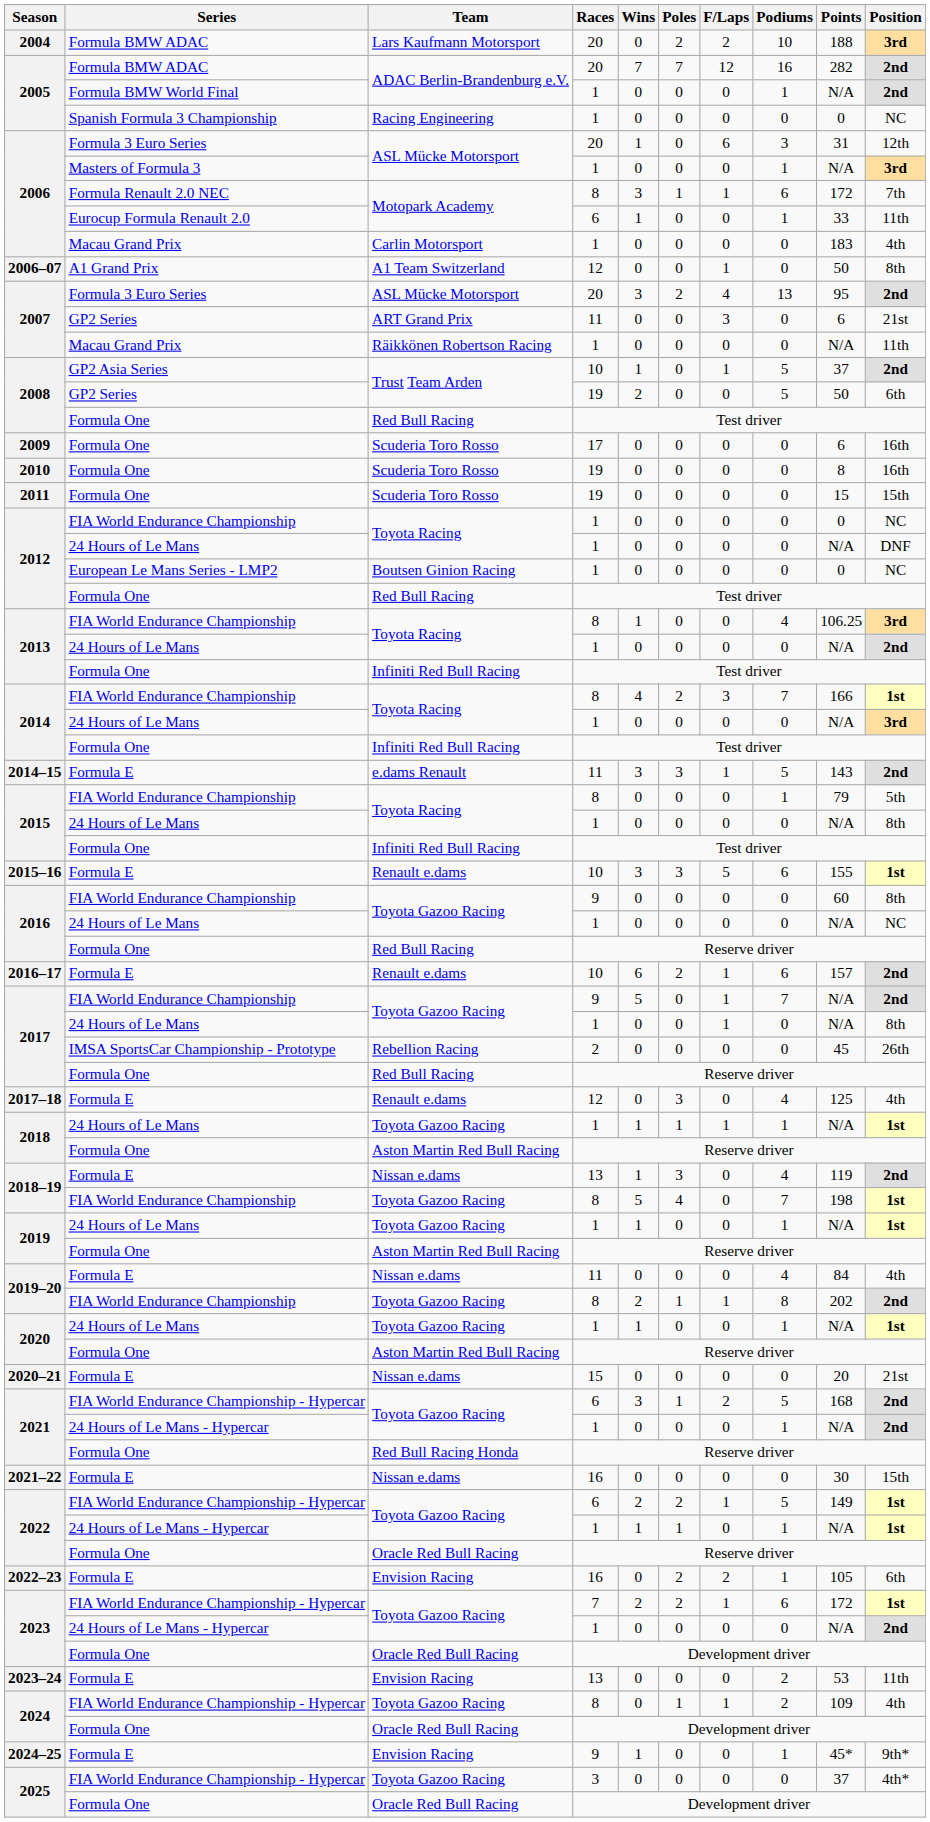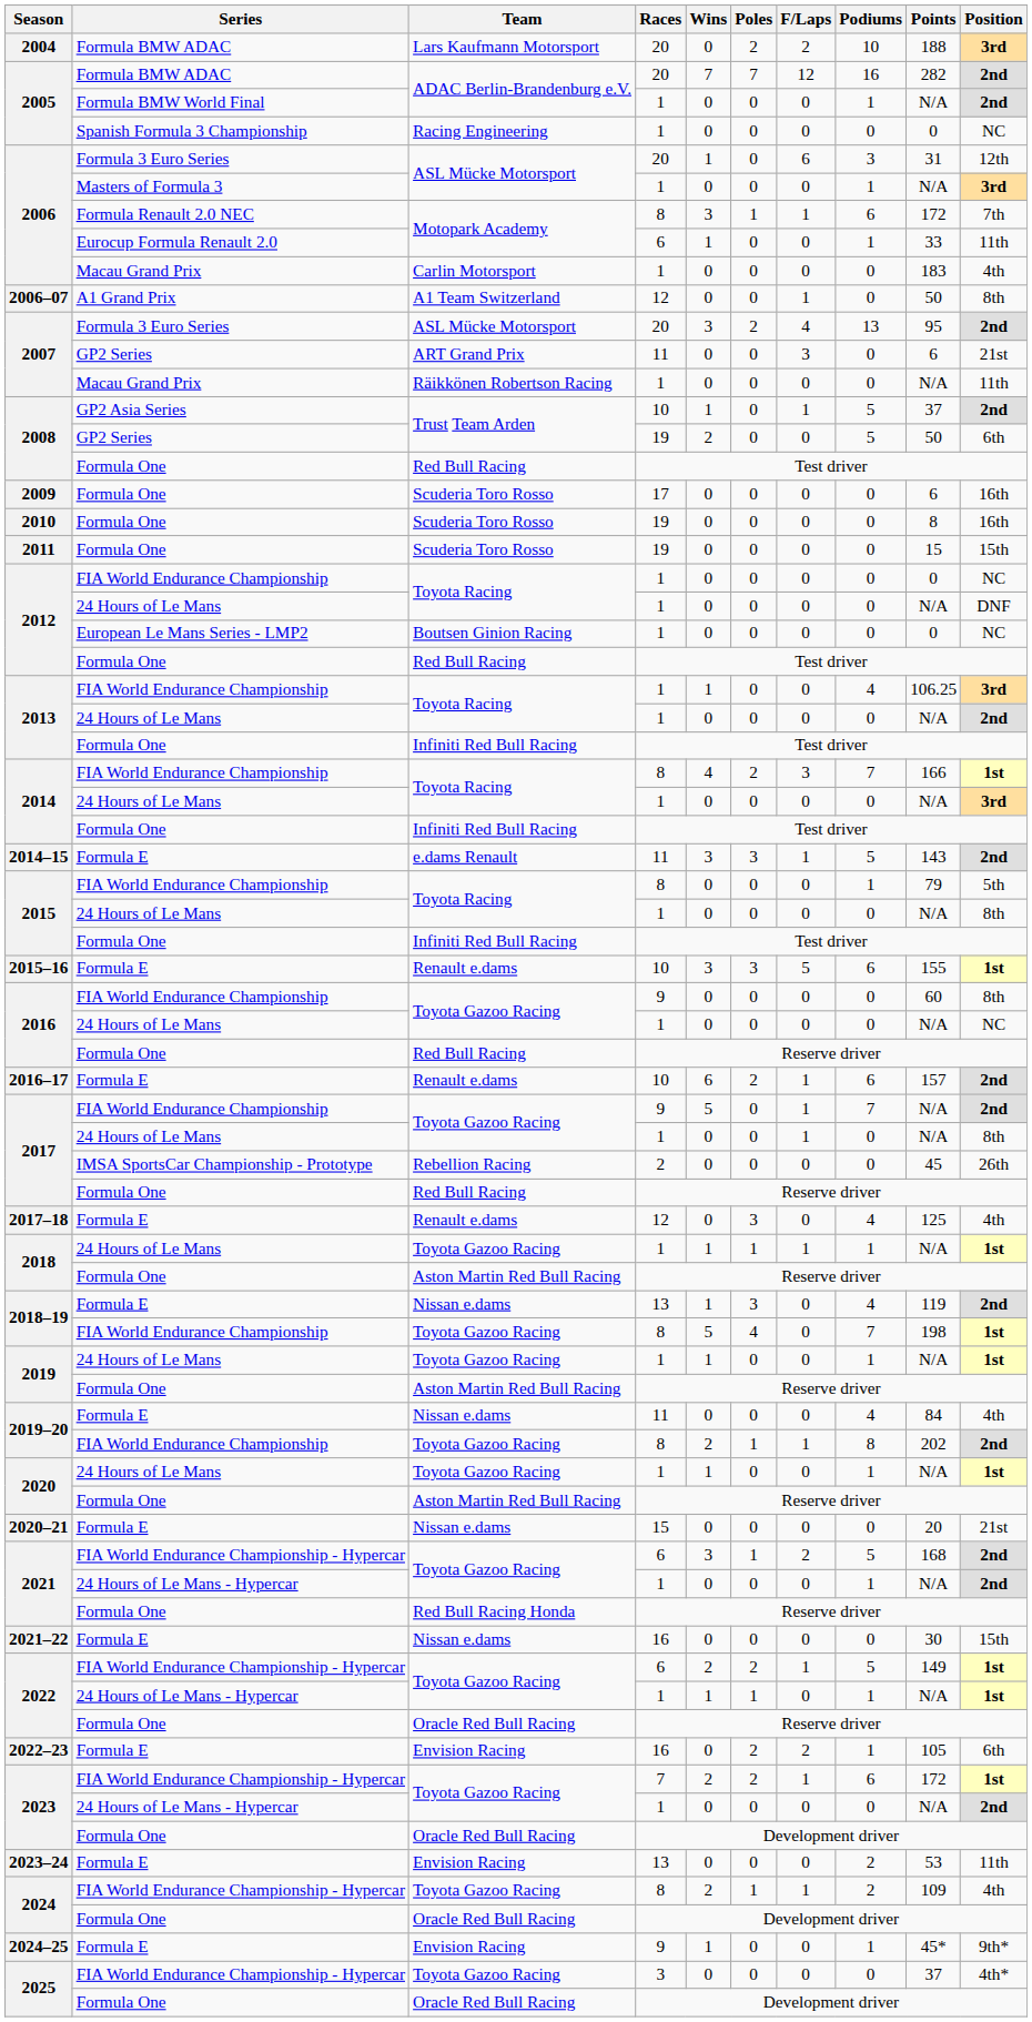 <table class="wikitable" style="font-size: 90%; text-align:center">
 <tr>
 <th>Season</th>
 <th>Series</th>
 <th>Team</th>
 <th>Races</th>
 <th>Wins</th>
 <th>Poles</th>
 <th>F/Laps</th>
 <th>Podiums</th>
 <th>Points</th>
 <th>Position</th>
 </tr>
 <tr>
 <th>2004</th>
 <td align=left><a href='#'>Formula BMW ADAC</a></td>
 <td align=left><a href='#'>Lars Kaufmann Motorsport</a></td>
 <td>20</td>
 <td>0</td>
 <td>2</td>
 <td>2</td>
 <td>10</td>
 <td>188</td>
 <td style="background:#FFDF9F;"><strong>3rd</strong></td>
 </tr>
 <tr>
 <th rowspan=3>2005</th>
 <td align=left><a href='#'>Formula BMW ADAC</a></td>
 <td align=left rowspan=2 nowrap><a href='#'>ADAC Berlin-Brandenburg e.V.</a></td>
 <td>20</td>
 <td>7</td>
 <td>7</td>
 <td>12</td>
 <td>16</td>
 <td>282</td>
 <td style="background:#DFDFDF;"><strong>2nd</strong></td>
 </tr>
 <tr>
 <td align=left><a href='#'>Formula BMW World Final</a></td>
 <td>1</td>
 <td>0</td>
 <td>0</td>
 <td>0</td>
 <td>1</td>
 <td>N/A</td>
 <td style="background:#DFDFDF;"><strong>2nd</strong></td>
 </tr>
 <tr>
 <td align=left><a href='#'>Spanish Formula 3 Championship</a></td>
 <td align=left><a href='#'>Racing Engineering</a></td>
 <td>1</td>
 <td>0</td>
 <td>0</td>
 <td>0</td>
 <td>0</td>
 <td>0</td>
 <td>NC</td>
 </tr>
 <tr>
 <th rowspan=5>2006</th>
 <td align=left><a href='#'>Formula 3 Euro Series</a></td>
 <td align=left rowspan=2><a href='#'>ASL Mücke Motorsport</a></td>
 <td>20</td>
 <td>1</td>
 <td>0</td>
 <td>6</td>
 <td>3</td>
 <td>31</td>
 <td>12th</td>
 </tr>
 <tr>
 <td align=left><a href='#'>Masters of Formula 3</a></td>
 <td>1</td>
 <td>0</td>
 <td>0</td>
 <td>0</td>
 <td>1</td>
 <td>N/A</td>
 <td style="background:#FFDF9F;"><strong>3rd</strong></td>
 </tr>
 <tr>
 <td align=left><a href='#'>Formula Renault 2.0 NEC</a></td>
 <td align=left rowspan=2><a href='#'>Motopark Academy</a></td>
 <td>8</td>
 <td>3</td>
 <td>1</td>
 <td>1</td>
 <td>6</td>
 <td>172</td>
 <td>7th</td>
 </tr>
 <tr>
 <td align=left><a href='#'>Eurocup Formula Renault 2.0</a></td>
 <td>6</td>
 <td>1</td>
 <td>0</td>
 <td>0</td>
 <td>1</td>
 <td>33</td>
 <td>11th</td>
 </tr>
 <tr>
 <td align=left><a href='#'>Macau Grand Prix</a></td>
 <td align=left><a href='#'>Carlin Motorsport</a></td>
 <td>1</td>
 <td>0</td>
 <td>0</td>
 <td>0</td>
 <td>0</td>
 <td>183</td>
 <td>4th</td>
 </tr>
 <tr>
 <th>2006–07</th>
 <td align=left><a href='#'>A1 Grand Prix</a></td>
 <td align=left><a href='#'>A1 Team Switzerland</a></td>
 <td>12</td>
 <td>0</td>
 <td>0</td>
 <td>1</td>
 <td>0</td>
 <td>50</td>
 <td>8th</td>
 </tr>
 <tr>
 <th rowspan=3>2007</th>
 <td align=left><a href='#'>Formula 3 Euro Series</a></td>
 <td align=left><a href='#'>ASL Mücke Motorsport</a></td>
 <td>20</td>
 <td>3</td>
 <td>2</td>
 <td>4</td>
 <td>13</td>
 <td>95</td>
 <td style="background:#DFDFDF;"><strong>2nd</strong></td>
 </tr>
 <tr>
 <td align=left><a href='#'>GP2 Series</a></td>
 <td align=left><a href='#'>ART Grand Prix</a></td>
 <td>11</td>
 <td>0</td>
 <td>0</td>
 <td>3</td>
 <td>0</td>
 <td>6</td>
 <td>21st</td>
 </tr>
 <tr>
 <td align=left><a href='#'>Macau Grand Prix</a></td>
 <td align=left><a href='#'>Räikkönen Robertson Racing</a></td>
 <td>1</td>
 <td>0</td>
 <td>0</td>
 <td>0</td>
 <td>0</td>
 <td>N/A</td>
 <td>11th</td>
 </tr>
 <tr>
 <th rowspan=3>2008</th>
 <td align=left><a href='#'>GP2 Asia Series</a></td>
 <td align=left rowspan=2><a href='#'>Trust</a> <a href='#'>Team Arden</a></td>
 <td>10</td>
 <td>1</td>
 <td>0</td>
 <td>1</td>
 <td>5</td>
 <td>37</td>
 <td style="background:#DFDFDF;"><strong>2nd</strong></td>
 </tr>
 <tr>
 <td align=left><a href='#'>GP2 Series</a></td>
 <td>19</td>
 <td>2</td>
 <td>0</td>
 <td>0</td>
 <td>5</td>
 <td>50</td>
 <td>6th</td>
 </tr>
 <tr>
 <td align=left><a href='#'>Formula One</a></td>
 <td align=left><a href='#'>Red Bull Racing</a></td>
 <td align=center colspan=7>Test driver</td>
 </tr>
 <tr>
 <th>2009</th>
 <td align=left><a href='#'>Formula One</a></td>
 <td align=left><a href='#'>Scuderia Toro Rosso</a></td>
 <td>17</td>
 <td>0</td>
 <td>0</td>
 <td>0</td>
 <td>0</td>
 <td>6</td>
 <td>16th</td>
 </tr>
 <tr>
 <th>2010</th>
 <td align=left><a href='#'>Formula One</a></td>
 <td align=left><a href='#'>Scuderia Toro Rosso</a></td>
 <td>19</td>
 <td>0</td>
 <td>0</td>
 <td>0</td>
 <td>0</td>
 <td>8</td>
 <td>16th</td>
 </tr>
 <tr>
 <th>2011</th>
 <td align=left><a href='#'>Formula One</a></td>
 <td align=left><a href='#'>Scuderia Toro Rosso</a></td>
 <td>19</td>
 <td>0</td>
 <td>0</td>
 <td>0</td>
 <td>0</td>
 <td>15</td>
 <td>15th</td>
 </tr>
 <tr>
 <th rowspan=4>2012</th>
 <td align=left><a href='#'>FIA World Endurance Championship</a></td>
 <td align=left rowspan=2><a href='#'>Toyota Racing</a></td>
 <td>1</td>
 <td>0</td>
 <td>0</td>
 <td>0</td>
 <td>0</td>
 <td>0</td>
 <td>NC</td>
 </tr>
 <tr>
 <td align=left><a href='#'>24 Hours of Le Mans</a></td>
 <td>1</td>
 <td>0</td>
 <td>0</td>
 <td>0</td>
 <td>0</td>
 <td>N/A</td>
 <td>DNF</td>
 </tr>
 <tr>
 <td align=left><a href='#'>European Le Mans Series - LMP2</a></td>
 <td align=left><a href='#'>Boutsen Ginion Racing</a></td>
 <td>1</td>
 <td>0</td>
 <td>0</td>
 <td>0</td>
 <td>0</td>
 <td>0</td>
 <td>NC</td>
 </tr>
 <tr>
 <td align=left><a href='#'>Formula One</a></td>
 <td align=left><a href='#'>Red Bull Racing</a></td>
 <td align=center colspan=7>Test driver</td>
 </tr>
 <tr>
 <th rowspan=3>2013</th>
 <td align=left><a href='#'>FIA World Endurance Championship</a></td>
 <td align=left rowspan=2><a href='#'>Toyota Racing</a></td>
-<td>8</td>
+<td>1</td>
 <td>1</td>
 <td>0</td>
 <td>0</td>
 <td>4</td>
 <td>106.25</td>
 <td style="background:#FFDF9F;"><strong>3rd</strong></td>
 </tr>
 <tr>
 <td align=left><a href='#'>24 Hours of Le Mans</a></td>
 <td>1</td>
 <td>0</td>
 <td>0</td>
 <td>0</td>
 <td>0</td>
 <td>N/A</td>
 <td style="background:#DFDFDF;"><strong>2nd</strong></td>
 </tr>
 <tr>
 <td align=left><a href='#'>Formula One</a></td>
 <td align=left><a href='#'>Infiniti Red Bull Racing</a></td>
 <td align=center colspan=7>Test driver</td>
 </tr>
 <tr>
 <th rowspan=3>2014</th>
 <td align=left><a href='#'>FIA World Endurance Championship</a></td>
 <td align=left rowspan=2><a href='#'>Toyota Racing</a></td>
 <td>8</td>
 <td>4</td>
 <td>2</td>
 <td>3</td>
 <td>7</td>
 <td>166</td>
 <td style="background:#FFFFBF;"><strong>1st</strong></td>
 </tr>
 <tr>
 <td align=left><a href='#'>24 Hours of Le Mans</a></td>
 <td>1</td>
 <td>0</td>
 <td>0</td>
 <td>0</td>
 <td>0</td>
 <td>N/A</td>
 <td style="background:#FFDF9F;"><strong>3rd</strong></td>
 </tr>
 <tr>
 <td align=left><a href='#'>Formula One</a></td>
 <td align=left><a href='#'>Infiniti Red Bull Racing</a></td>
 <td align="center" colspan=7>Test driver</td>
 </tr>
 <tr>
 <th>2014–15</th>
 <td align=left><a href='#'>Formula E</a></td>
 <td align=left><a href='#'>e.dams Renault</a></td>
 <td>11</td>
 <td>3</td>
 <td>3</td>
 <td>1</td>
 <td>5</td>
 <td>143</td>
 <td style="background:#DFDFDF;"><strong>2nd</strong></td>
 </tr>
 <tr>
 <th rowspan=3>2015</th>
 <td align=left><a href='#'>FIA World Endurance Championship</a></td>
 <td align=left rowspan=2><a href='#'>Toyota Racing</a></td>
 <td>8</td>
 <td>0</td>
 <td>0</td>
 <td>0</td>
 <td>1</td>
 <td>79</td>
 <td>5th</td>
 </tr>
 <tr>
 <td align=left><a href='#'>24 Hours of Le Mans</a></td>
 <td>1</td>
 <td>0</td>
 <td>0</td>
 <td>0</td>
 <td>0</td>
 <td>N/A</td>
 <td>8th</td>
 </tr>
 <tr>
 <td align=left><a href='#'>Formula One</a></td>
 <td align=left><a href='#'>Infiniti Red Bull Racing</a></td>
 <td colspan="7">Test driver</td>
 </tr>
 <tr>
 <th>2015–16</th>
 <td align=left><a href='#'>Formula E</a></td>
 <td align=left><a href='#'>Renault e.dams</a></td>
 <td>10</td>
 <td>3</td>
 <td>3</td>
 <td>5</td>
 <td>6</td>
 <td>155</td>
 <td style="background:#FFFFBF;"><strong>1st</strong></td>
 </tr>
 <tr>
 <th rowspan=3>2016</th>
 <td align=left><a href='#'>FIA World Endurance Championship</a></td>
 <td align=left rowspan=2><a href='#'>Toyota Gazoo Racing</a></td>
 <td>9</td>
 <td>0</td>
 <td>0</td>
 <td>0</td>
 <td>0</td>
 <td>60</td>
 <td>8th</td>
 </tr>
 <tr>
 <td align=left><a href='#'>24 Hours of Le Mans</a></td>
 <td>1</td>
 <td>0</td>
 <td>0</td>
 <td>0</td>
 <td>0</td>
 <td>N/A</td>
 <td>NC</td>
 </tr>
 <tr>
 <td align=left><a href='#'>Formula One</a></td>
 <td align=left><a href='#'>Red Bull Racing</a></td>
 <td colspan="7">Reserve driver</td>
 </tr>
 <tr>
 <th>2016–17</th>
 <td align=left><a href='#'>Formula E</a></td>
 <td align=left><a href='#'>Renault e.dams</a></td>
 <td>10</td>
 <td>6</td>
 <td>2</td>
 <td>1</td>
 <td>6</td>
 <td>157</td>
 <td style="background:#DFDFDF;"><strong>2nd</strong></td>
 </tr>
 <tr>
 <th rowspan=4>2017</th>
 <td align=left><a href='#'>FIA World Endurance Championship</a></td>
 <td align=left rowspan=2><a href='#'>Toyota Gazoo Racing</a></td>
 <td>9</td>
 <td>5</td>
 <td>0</td>
 <td>1</td>
 <td>7</td>
 <td>N/A</td>
 <td style="background:#DFDFDF;"><strong>2nd</strong></td>
 </tr>
 <tr>
 <td align=left><a href='#'>24 Hours of Le Mans</a></td>
 <td>1</td>
 <td>0</td>
 <td>0</td>
 <td>1</td>
 <td>0</td>
 <td>N/A</td>
 <td>8th</td>
 </tr>
 <tr>
 <td align="left"><a href='#'>IMSA SportsCar Championship - Prototype</a></td>
 <td align="left"><a href='#'>Rebellion Racing</a></td>
 <td>2</td>
 <td>0</td>
 <td>0</td>
 <td>0</td>
 <td>0</td>
 <td>45</td>
 <td>26th</td>
 </tr>
 <tr>
 <td align=left><a href='#'>Formula One</a></td>
 <td align=left><a href='#'>Red Bull Racing</a></td>
 <td colspan="7">Reserve driver</td>
 </tr>
 <tr>
 <th>2017–18</th>
 <td align=left><a href='#'>Formula E</a></td>
 <td align=left><a href='#'>Renault e.dams</a></td>
 <td>12</td>
 <td>0</td>
 <td>3</td>
 <td>0</td>
 <td>4</td>
 <td>125</td>
 <td>4th</td>
 </tr>
 <tr>
 <th rowspan=2>2018</th>
 <td align=left><a href='#'>24 Hours of Le Mans</a></td>
 <td align=left><a href='#'>Toyota Gazoo Racing</a></td>
 <td>1</td>
 <td>1</td>
 <td>1</td>
 <td>1</td>
 <td>1</td>
 <td>N/A</td>
 <td style="background:#FFFFBF;"><strong>1st</strong></td>
 </tr>
 <tr>
 <td align=left><a href='#'>Formula One</a></td>
 <td align=left><a href='#'>Aston Martin Red Bull Racing</a></td>
 <td colspan="7">Reserve driver</td>
 </tr>
 <tr>
 <th rowspan=2>2018–19</th>
 <td align=left><a href='#'>Formula E</a></td>
 <td align=left><a href='#'>Nissan e.dams</a></td>
 <td>13</td>
 <td>1</td>
 <td>3</td>
 <td>0</td>
 <td>4</td>
 <td>119</td>
 <td style="background:#DFDFDF;"><strong>2nd</strong></td>
 </tr>
 <tr>
 <td align=left><a href='#'>FIA World Endurance Championship</a></td>
 <td align=left><a href='#'>Toyota Gazoo Racing</a></td>
 <td>8</td>
 <td>5</td>
 <td>4</td>
 <td>0</td>
 <td>7</td>
 <td>198</td>
 <td style="background:#FFFFBF;"><strong>1st</strong></td>
 </tr>
 <tr>
 <th rowspan=2>2019</th>
 <td align=left><a href='#'>24 Hours of Le Mans</a></td>
 <td align=left><a href='#'>Toyota Gazoo Racing</a></td>
 <td>1</td>
 <td>1</td>
 <td>0</td>
 <td>0</td>
 <td>1</td>
 <td>N/A</td>
 <td style="background:#FFFFBF;"><strong>1st</strong></td>
 </tr>
 <tr>
 <td align=left><a href='#'>Formula One</a></td>
 <td align=left><a href='#'>Aston Martin Red Bull Racing</a></td>
 <td colspan="7">Reserve driver</td>
 </tr>
 <tr>
 <th rowspan="2">2019–20</th>
 <td align=left><a href='#'>Formula E</a></td>
 <td align=left><a href='#'>Nissan e.dams</a></td>
 <td>11</td>
 <td>0</td>
 <td>0</td>
 <td>0</td>
 <td>4</td>
 <td>84</td>
 <td>4th</td>
 </tr>
 <tr>
 <td align=left><a href='#'>FIA World Endurance Championship</a></td>
 <td align=left><a href='#'>Toyota Gazoo Racing</a></td>
 <td>8</td>
 <td>2</td>
 <td>1</td>
 <td>1</td>
 <td>8</td>
 <td>202</td>
 <td style="background:#DFDFDF;"><strong>2nd</strong></td>
 </tr>
 <tr>
 <th rowspan=2>2020</th>
 <td align=left><a href='#'>24 Hours of Le Mans</a></td>
 <td align=left><a href='#'>Toyota Gazoo Racing</a></td>
 <td>1</td>
 <td>1</td>
 <td>0</td>
 <td>0</td>
 <td>1</td>
 <td>N/A</td>
 <td style="background:#FFFFBF;"><strong>1st</strong></td>
 </tr>
 <tr>
 <td align=left><a href='#'>Formula One</a></td>
 <td align=left><a href='#'>Aston Martin Red Bull Racing</a></td>
 <td colspan="7">Reserve driver</td>
 </tr>
 <tr>
 <th>2020–21</th>
 <td align=left><a href='#'>Formula E</a></td>
 <td align=left><a href='#'>Nissan e.dams</a></td>
 <td>15</td>
 <td>0</td>
 <td>0</td>
 <td>0</td>
 <td>0</td>
 <td>20</td>
 <td>21st</td>
 </tr>
 <tr>
 <th rowspan=3>2021</th>
 <td align=left><a href='#'>FIA World Endurance Championship - Hypercar</a></td>
 <td align=left rowspan=2><a href='#'>Toyota Gazoo Racing</a></td>
 <td>6</td>
 <td>3</td>
 <td>1</td>
 <td>2</td>
 <td>5</td>
 <td>168</td>
 <td style="background:#DFDFDF;"><strong>2nd</strong></td>
 </tr>
 <tr>
 <td align=left><a href='#'>24 Hours of Le Mans - Hypercar</a></td>
 <td>1</td>
 <td>0</td>
 <td>0</td>
 <td>0</td>
 <td>1</td>
 <td>N/A</td>
 <td style="background:#DFDFDF;"><strong>2nd</strong></td>
 </tr>
 <tr>
 <td align=left><a href='#'>Formula One</a></td>
 <td align=left><a href='#'>Red Bull Racing Honda</a></td>
 <td colspan="7">Reserve driver</td>
 </tr>
 <tr>
 <th nowrap>2021–22</th>
 <td align=left><a href='#'>Formula E</a></td>
 <td align=left><a href='#'>Nissan e.dams</a></td>
 <td>16</td>
 <td>0</td>
 <td>0</td>
 <td>0</td>
 <td>0</td>
 <td>30</td>
 <td>15th</td>
 </tr>
 <tr>
 <th rowspan="3">2022</th>
 <td align=left><a href='#'>FIA World Endurance Championship - Hypercar</a></td>
 <td rowspan="2" align="left"><a href='#'>Toyota Gazoo Racing</a></td>
 <td>6</td>
 <td>2</td>
 <td>2</td>
 <td>1</td>
 <td>5</td>
 <td>149</td>
 <td style="background:#FFFFBF;"><strong>1st</strong></td>
 </tr>
 <tr>
 <td align=left><a href='#'>24 Hours of Le Mans - Hypercar</a></td>
 <td>1</td>
 <td>1</td>
 <td>1</td>
 <td>0</td>
 <td>1</td>
 <td>N/A</td>
 <td style="background:#FFFFBF;"><strong>1st</strong></td>
 </tr>
 <tr>
 <td align=left><a href='#'>Formula One</a></td>
 <td align=left><a href='#'>Oracle Red Bull Racing</a></td>
 <td colspan="7">Reserve driver</td>
 </tr>
 <tr>
 <th>2022–23</th>
 <td align=left><a href='#'>Formula E</a></td>
 <td align=left><a href='#'>Envision Racing</a></td>
 <td>16</td>
 <td>0</td>
 <td>2</td>
 <td>2</td>
 <td>1</td>
 <td>105</td>
 <td>6th</td>
 </tr>
 <tr>
 <th rowspan="3">2023</th>
 <td align=left nowrap><a href='#'>FIA World Endurance Championship - Hypercar</a></td>
 <td align=left rowspan="2"><a href='#'>Toyota Gazoo Racing</a></td>
 <td>7</td>
 <td>2</td>
 <td>2</td>
 <td>1</td>
 <td>6</td>
 <td>172</td>
 <td style="background:#FFFFBF;"><strong>1st</strong></td>
 </tr>
 <tr>
 <td align=left><a href='#'>24 Hours of Le Mans - Hypercar</a></td>
 <td>1</td>
 <td>0</td>
 <td>0</td>
 <td>0</td>
 <td>0</td>
 <td>N/A</td>
 <td style="background:#DFDFDF;"><strong>2nd</strong></td>
 </tr>
 <tr>
 <td align=left><a href='#'>Formula One</a></td>
 <td align=left><a href='#'>Oracle Red Bull Racing</a></td>
 <td colspan="7">Development driver</td>
 </tr>
 <tr>
 <th>2023–24</th>
 <td align=left><a href='#'>Formula E</a></td>
 <td align=left><a href='#'>Envision Racing</a></td>
 <td>13</td>
 <td>0</td>
 <td>0</td>
 <td>0</td>
 <td>2</td>
 <td>53</td>
 <td>11th</td>
 </tr>
 <tr>
 <th rowspan="2">2024</th>
 <td align=left><a href='#'>FIA World Endurance Championship - Hypercar</a></td>
 <td align=left><a href='#'>Toyota Gazoo Racing</a></td>
 <td>8</td>
-<td>0</td>
+<td>2</td>
 <td>1</td>
 <td>1</td>
 <td>2</td>
 <td>109</td>
 <td>4th</td>
 </tr>
 <tr>
 <td align=left><a href='#'>Formula One</a></td>
 <td align=left><a href='#'>Oracle Red Bull Racing</a></td>
 <td colspan="7">Development driver</td>
 </tr>
 <tr>
 <th>2024–25</th>
 <td align=left><a href='#'>Formula E</a></td>
 <td align=left><a href='#'>Envision Racing</a></td>
 <td>9</td>
 <td>1</td>
 <td>0</td>
 <td>0</td>
 <td>1</td>
 <td>45*</td>
 <td>9th*</td>
 </tr>
 <tr>
 <th rowspan=2>2025</th>
 <td align=left><a href='#'>FIA World Endurance Championship - Hypercar</a></td>
 <td align=left><a href='#'>Toyota Gazoo Racing</a></td>
 <td>3</td>
 <td>0</td>
 <td>0</td>
 <td>0</td>
 <td>0</td>
 <td>37</td>
 <td>4th*</td>
 </tr>
 <tr>
 <td align=left><a href='#'>Formula One</a></td>
 <td align=left><a href='#'>Oracle Red Bull Racing</a></td>
 <td colspan="7">Development driver</td>
 </tr>
 </table>
